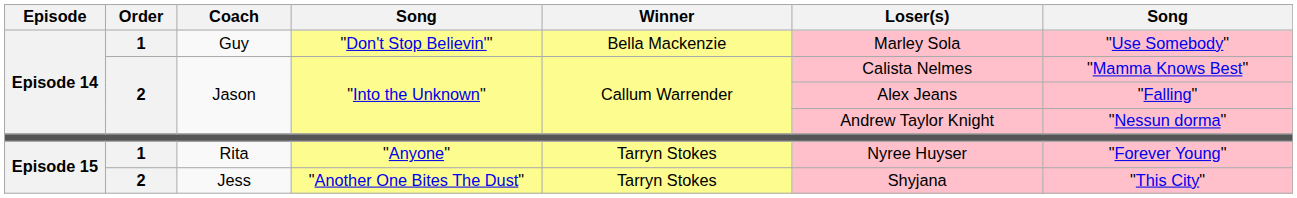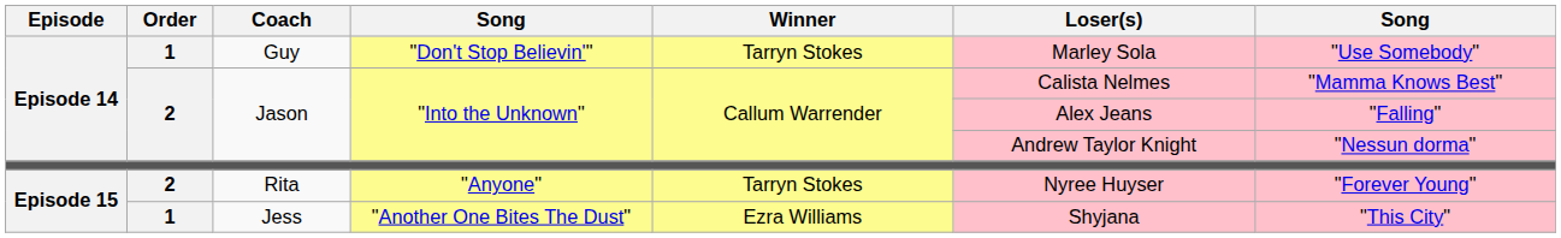 <table class="wikitable" style="text-align: center; width:100%">
 <tr>
 <th style="width:05%">Episode</th>
 <th style="width:05%">Order</th>
 <th style="width:08%">Coach</th>
 <th style="width:17.5%">Song</th>
 <th style="width:17.5%">Winner</th>
 <th style="width:17.5%">Loser(s)</th>
 <th style="width:17.5%">Song</th>
 </tr>
 <tr>
 <th scope="row" rowspan="4">Episode 14<br></th>
 <th>1</th>
 <td>Guy</td>
 <td bgcolor="#fdfc8f">"<a href='#'>Don't Stop Believin'</a>"</td>
-<td bgcolor="#fdfc8f">Bella Mackenzie</td>
+<td bgcolor="#fdfc8f">Tarryn Stokes</td>
 <td bgcolor="pink">Marley Sola</td>
 <td bgcolor="pink">"<a href='#'>Use Somebody</a>"</td>
 </tr>
 <tr>
 <th rowspan="3">2</th>
 <td rowspan="3">Jason</td>
 <td rowspan="3" bgcolor="#fdfc8f">"<a href='#'>Into the Unknown</a>"</td>
 <td rowspan="3" bgcolor="#fdfc8f">Callum Warrender</td>
 <td bgcolor="pink">Calista Nelmes</td>
 <td bgcolor="pink">"<a href='#'>Mamma Knows Best</a>"</td>
 </tr>
 <tr>
 <td bgcolor="pink">Alex Jeans</td>
 <td bgcolor="pink">"<a href='#'>Falling</a>"</td>
 </tr>
 <tr>
 <td bgcolor="pink">Andrew Taylor Knight</td>
 <td bgcolor="pink">"<a href='#'>Nessun dorma</a>"</td>
 </tr>
 <tr>
 <td colspan="7" style="background:#555"></td>
 </tr>
 <tr>
 <th scope="row" rowspan="2" nowrap>Episode 15<br></th>
-<th>1</th>
+<th>2</th>
 <td>Rita</td>
 <td bgcolor="#fdfc8f">"<a href='#'>Anyone</a>"</td>
 <td bgcolor="#fdfc8f">Tarryn Stokes</td>
 <td bgcolor="pink">Nyree Huyser</td>
 <td bgcolor="pink">"<a href='#'>Forever Young</a>"</td>
 </tr>
 <tr>
-<th>2</th>
+<th>1</th>
 <td>Jess</td>
 <td bgcolor="#fdfc8f">"<a href='#'>Another One Bites The Dust</a>"</td>
-<td bgcolor="#fdfc8f">Tarryn Stokes</td>
+<td bgcolor="#fdfc8f">Ezra Williams</td>
 <td bgcolor="pink">Shyjana</td>
 <td bgcolor="pink">"<a href='#'>This City</a>"</td>
 </tr>
 </table>
